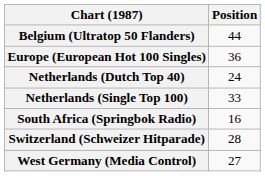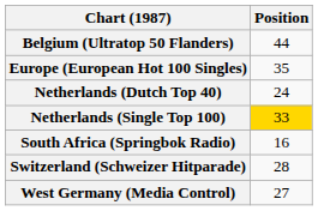 <table class="wikitable sortable plainrowheaders" style="text-align:center">
 <tr>
 <th scope="col">Chart (1987)</th>
 <th scope="col">Position</th>
 </tr>
 <tr>
 <th scope="row">Belgium (Ultratop 50 Flanders)</th>
 <td>44</td>
 </tr>
 <tr>
 <th scope="row">Europe (European Hot 100 Singles)</th>
-<td>36</td>
+<td>35</td>
 </tr>
 <tr>
 <th scope="row">Netherlands (Dutch Top 40)</th>
 <td>24</td>
 </tr>
 <tr>
 <th scope="row">Netherlands (Single Top 100)</th>
-<td>33</td>
+<td style="background: gold;">33</td>
 </tr>
 <tr>
 <th scope="row">South Africa (Springbok Radio)</th>
 <td>16</td>
 </tr>
 <tr>
 <th scope="row">Switzerland (Schweizer Hitparade)</th>
 <td>28</td>
 </tr>
 <tr>
 <th scope="row">West Germany (Media Control)</th>
 <td>27</td>
 </tr>
 </table>
